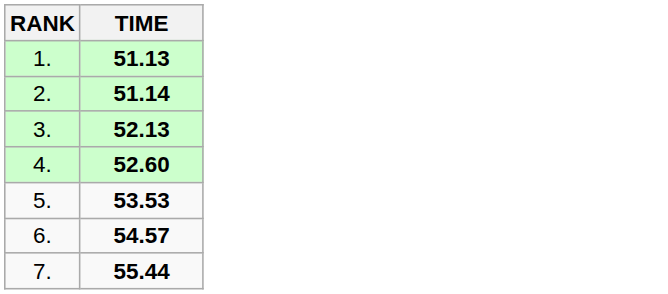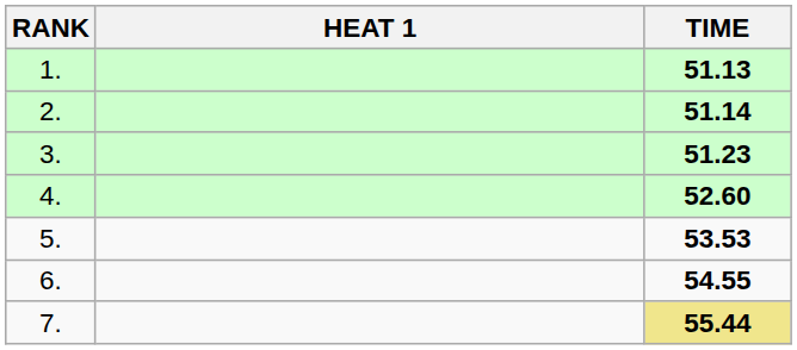 <table class="wikitable" style="border-collapse: collapse; font-size: 90%;">
 <tr>
 <th>RANK</th>
+<th style="width: 20em">HEAT 1</th>
 <th style="width: 5em">TIME</th>
 </tr>
 <tr style="background:#ccffcc;">
 <td align="center">1.</td>
+<td></td>
 <td align="center"><strong>51.13</strong></td>
 </tr>
 <tr style="background:#ccffcc;">
 <td align="center">2.</td>
+<td></td>
 <td align="center"><strong>51.14</strong></td>
 </tr>
 <tr style="background:#ccffcc;">
 <td align="center">3.</td>
-<td align="center"><strong>52.13</strong></td>
+<td></td>
+<td align="center"><strong>51.23</strong></td>
 </tr>
 <tr style="background:#ccffcc;">
 <td align="center">4.</td>
+<td></td>
 <td align="center"><strong>52.60</strong></td>
 </tr>
 <tr>
 <td align="center">5.</td>
+<td></td>
 <td align="center"><strong>53.53</strong></td>
 </tr>
 <tr>
 <td align="center">6.</td>
-<td align="center"><strong>54.57</strong></td>
+<td></td>
+<td align="center"><strong>54.55</strong></td>
 </tr>
 <tr>
 <td align="center">7.</td>
-<td align="center"><strong>55.44</strong></td>
+<td></td>
+<td align="center" style="background: khaki;"><strong>55.44</strong></td>
 </tr>
 </table>
